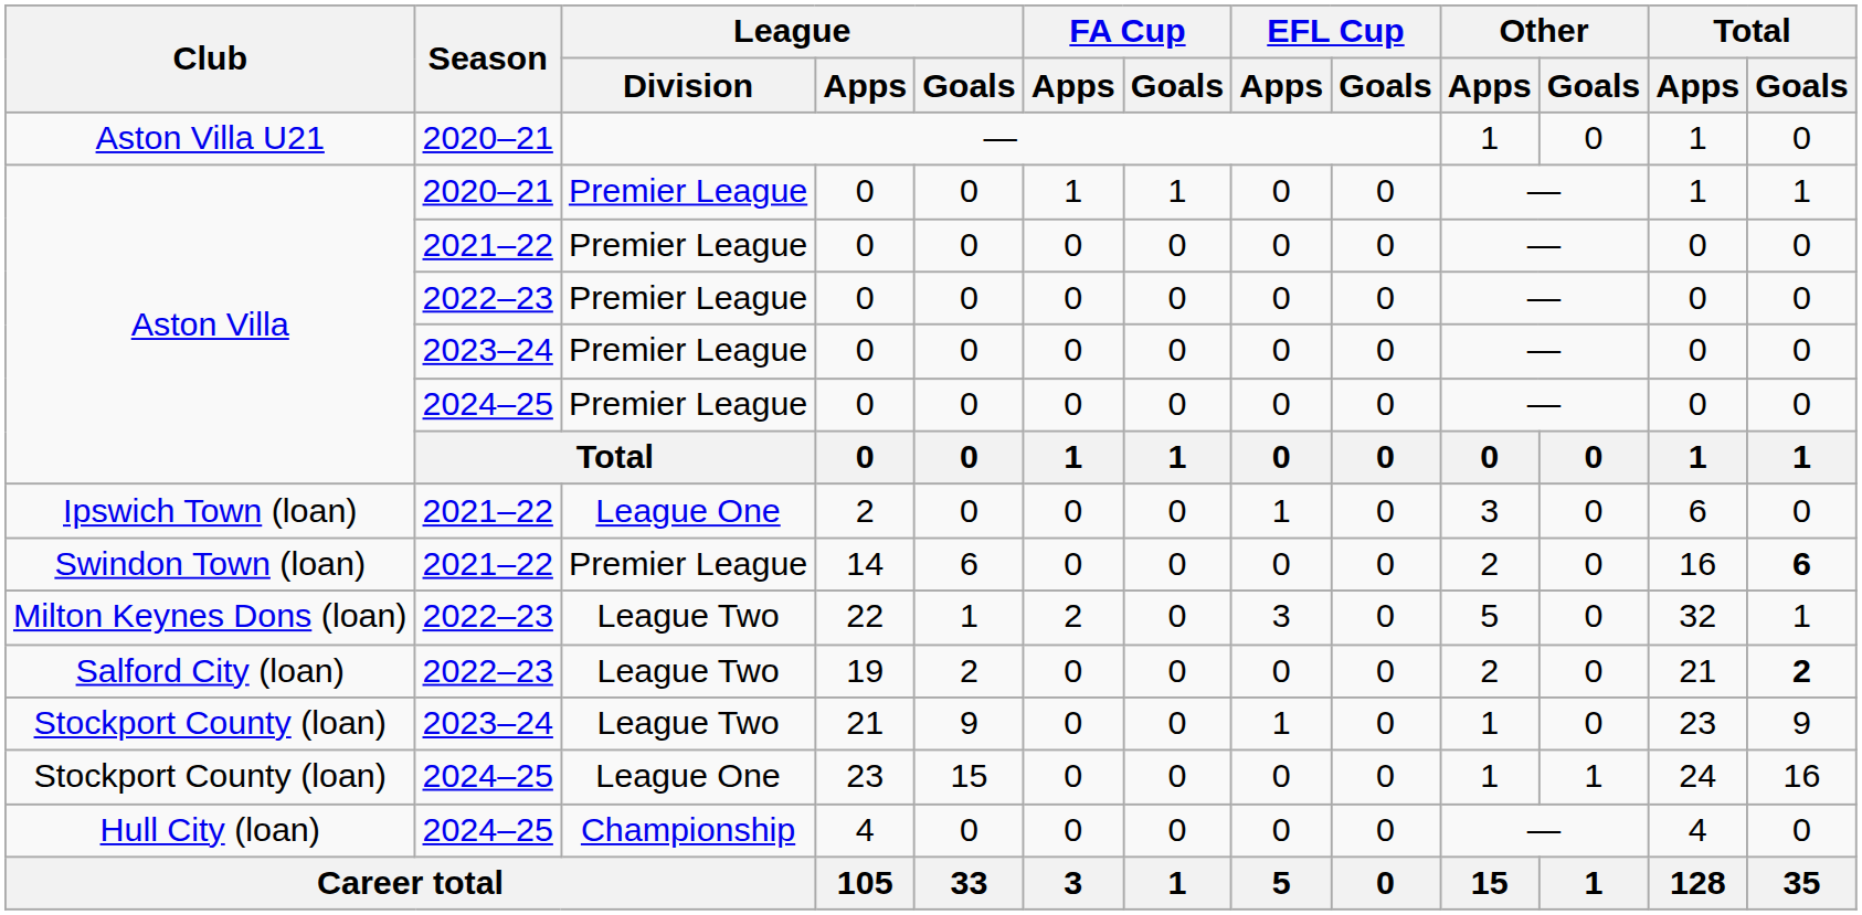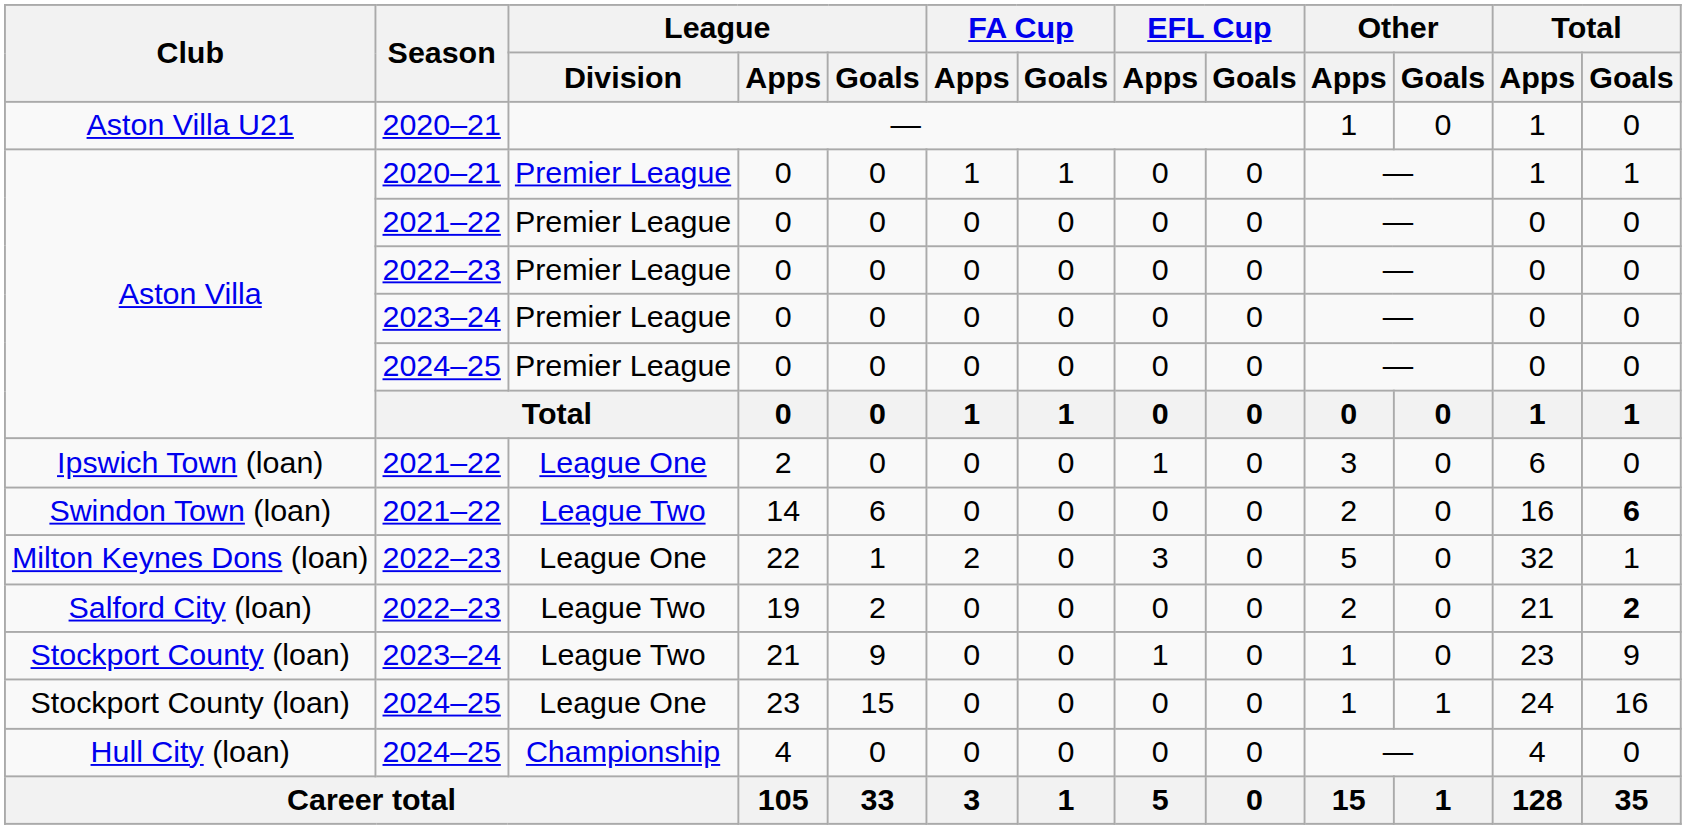 <table class="wikitable" style="text-align:center">
 <tr>
 <th rowspan="2">Club</th>
 <th rowspan="2">Season</th>
 <th colspan="3">League</th>
 <th colspan="2"><a href='#'>FA Cup</a></th>
 <th colspan="2"><a href='#'>EFL Cup</a></th>
 <th colspan="2">Other</th>
 <th colspan="2">Total</th>
 </tr>
 <tr>
 <th>Division</th>
 <th>Apps</th>
 <th>Goals</th>
 <th>Apps</th>
 <th>Goals</th>
 <th>Apps</th>
 <th>Goals</th>
 <th>Apps</th>
 <th>Goals</th>
 <th>Apps</th>
 <th>Goals</th>
 </tr>
 <tr>
 <td><a href='#'>Aston Villa U21</a></td>
 <td><a href='#'>2020–21</a></td>
 <td colspan="7">—</td>
 <td>1</td>
 <td>0</td>
 <td>1</td>
 <td>0</td>
 </tr>
 <tr>
 <td rowspan="6"><a href='#'>Aston Villa</a></td>
 <td><a href='#'>2020–21</a></td>
 <td><a href='#'>Premier League</a></td>
 <td>0</td>
 <td>0</td>
 <td>1</td>
 <td>1</td>
 <td>0</td>
 <td>0</td>
 <td colspan="2">—</td>
 <td>1</td>
 <td>1</td>
 </tr>
 <tr>
 <td><a href='#'>2021–22</a></td>
 <td>Premier League</td>
 <td>0</td>
 <td>0</td>
 <td>0</td>
 <td>0</td>
 <td>0</td>
 <td>0</td>
 <td colspan="2">—</td>
 <td>0</td>
 <td>0</td>
 </tr>
 <tr>
 <td><a href='#'>2022–23</a></td>
 <td>Premier League</td>
 <td>0</td>
 <td>0</td>
 <td>0</td>
 <td>0</td>
 <td>0</td>
 <td>0</td>
 <td colspan="2">—</td>
 <td>0</td>
 <td>0</td>
 </tr>
 <tr>
 <td><a href='#'>2023–24</a></td>
 <td>Premier League</td>
 <td>0</td>
 <td>0</td>
 <td>0</td>
 <td>0</td>
 <td>0</td>
 <td>0</td>
 <td colspan="2">—</td>
 <td>0</td>
 <td>0</td>
 </tr>
 <tr>
 <td><a href='#'>2024–25</a></td>
 <td>Premier League</td>
 <td>0</td>
 <td>0</td>
 <td>0</td>
 <td>0</td>
 <td>0</td>
 <td>0</td>
 <td colspan="2">—</td>
 <td>0</td>
 <td>0</td>
 </tr>
 <tr>
 <th colspan="2">Total</th>
 <th>0</th>
 <th>0</th>
 <th>1</th>
 <th>1</th>
 <th>0</th>
 <th>0</th>
 <th>0</th>
 <th>0</th>
 <th>1</th>
 <th>1</th>
 </tr>
 <tr>
 <td><a href='#'>Ipswich Town</a> (loan)</td>
 <td><a href='#'>2021–22</a></td>
 <td><a href='#'>League One</a></td>
 <td>2</td>
 <td>0</td>
 <td>0</td>
 <td>0</td>
 <td>1</td>
 <td>0</td>
 <td>3</td>
 <td>0</td>
 <td>6</td>
 <td>0</td>
 </tr>
 <tr>
 <td><a href='#'>Swindon Town</a> (loan)</td>
 <td><a href='#'>2021–22</a></td>
-<td>Premier League</td>
+<td><a href='#'>League Two</a></td>
 <td>14</td>
 <td>6</td>
 <td>0</td>
 <td>0</td>
 <td>0</td>
 <td>0</td>
 <td>2</td>
 <td>0</td>
 <td>16</td>
 <td><strong>6</strong></td>
 </tr>
 <tr>
 <td><a href='#'>Milton Keynes Dons</a> (loan)</td>
 <td><a href='#'>2022–23</a></td>
-<td>League Two</td>
+<td>League One</td>
 <td>22</td>
 <td>1</td>
 <td>2</td>
 <td>0</td>
 <td>3</td>
 <td>0</td>
 <td>5</td>
 <td>0</td>
 <td>32</td>
 <td>1</td>
 </tr>
 <tr>
 <td><a href='#'>Salford City</a> (loan)</td>
 <td><a href='#'>2022–23</a></td>
 <td>League Two</td>
 <td>19</td>
 <td>2</td>
 <td>0</td>
 <td>0</td>
 <td>0</td>
 <td>0</td>
 <td>2</td>
 <td>0</td>
 <td>21</td>
 <td><strong>2</strong></td>
 </tr>
 <tr>
 <td><a href='#'>Stockport County</a> (loan)</td>
 <td><a href='#'>2023–24</a></td>
 <td>League Two</td>
 <td>21</td>
 <td>9</td>
 <td>0</td>
 <td>0</td>
 <td>1</td>
 <td>0</td>
 <td>1</td>
 <td>0</td>
 <td>23</td>
 <td>9</td>
 </tr>
 <tr>
 <td>Stockport County (loan)</td>
 <td><a href='#'>2024–25</a></td>
 <td>League One</td>
 <td>23</td>
 <td>15</td>
 <td>0</td>
 <td>0</td>
 <td>0</td>
 <td>0</td>
 <td>1</td>
 <td>1</td>
 <td>24</td>
 <td>16</td>
 </tr>
 <tr>
 <td><a href='#'>Hull City</a> (loan)</td>
 <td><a href='#'>2024–25</a></td>
 <td><a href='#'>Championship</a></td>
 <td>4</td>
 <td>0</td>
 <td>0</td>
 <td>0</td>
 <td>0</td>
 <td>0</td>
 <td colspan="2">—</td>
 <td>4</td>
 <td>0</td>
 </tr>
 <tr>
 <th colspan="3">Career total</th>
 <th>105</th>
 <th>33</th>
 <th>3</th>
 <th>1</th>
 <th>5</th>
 <th>0</th>
 <th>15</th>
 <th>1</th>
 <th>128</th>
 <th>35</th>
 </tr>
 </table>
